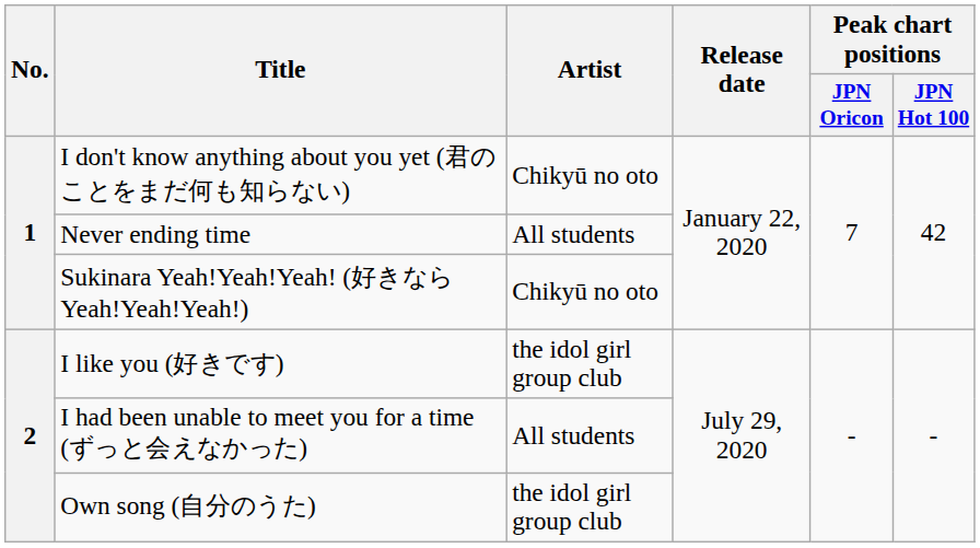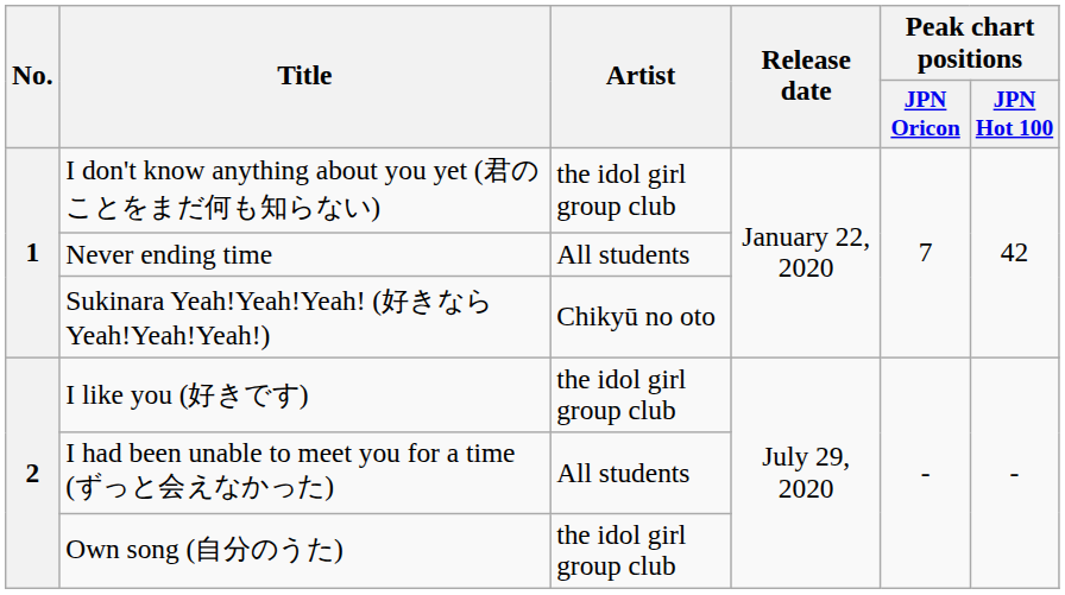 <table class="wikitable" style="text-align:center;">
 <tr>
 <th rowspan="2">No.</th>
 <th rowspan="2">Title</th>
 <th rowspan="2">Artist</th>
 <th rowspan="2">Release date</th>
 <th colspan="2">Peak chart positions</th>
 </tr>
 <tr style="font-size:smaller;">
 <th width="45"><a href='#'>JPN</a><br><a href='#'>Oricon</a><br></th>
 <th width="45"><a href='#'>JPN</a><br><a href='#'>Hot 100</a><br></th>
 </tr>
 <tr>
 <th rowspan="3">1</th>
 <td align="left">I don't know anything about you yet (君のことをまだ何も知らない)</td>
-<td align="left">Chikyū no oto</td>
+<td align="left">the idol girl group club</td>
 <td rowspan="3">January 22, 2020</td>
 <td rowspan="3" align="center">7</td>
 <td rowspan="3" align="center">42</td>
 </tr>
 <tr>
 <td align="left">Never ending time</td>
 <td align="left">All students</td>
 </tr>
 <tr>
 <td align="left">Sukinara Yeah!Yeah!Yeah! (好きならYeah!Yeah!Yeah!)</td>
 <td align="left">Chikyū no oto</td>
 </tr>
 <tr>
 <th rowspan="3">2</th>
 <td align="left">I like you (好きです)</td>
 <td align="left">the idol girl group club</td>
 <td rowspan="3">July 29, 2020</td>
 <td rowspan="3" align="center">-</td>
 <td rowspan="3" align="center">-</td>
 </tr>
 <tr>
 <td align="left">I had been unable to meet you for a time (ずっと会えなかった)</td>
 <td align="left">All students</td>
 </tr>
 <tr>
 <td align="left">Own song (自分のうた)</td>
 <td align="left">the idol girl group club</td>
 </tr>
 </table>
